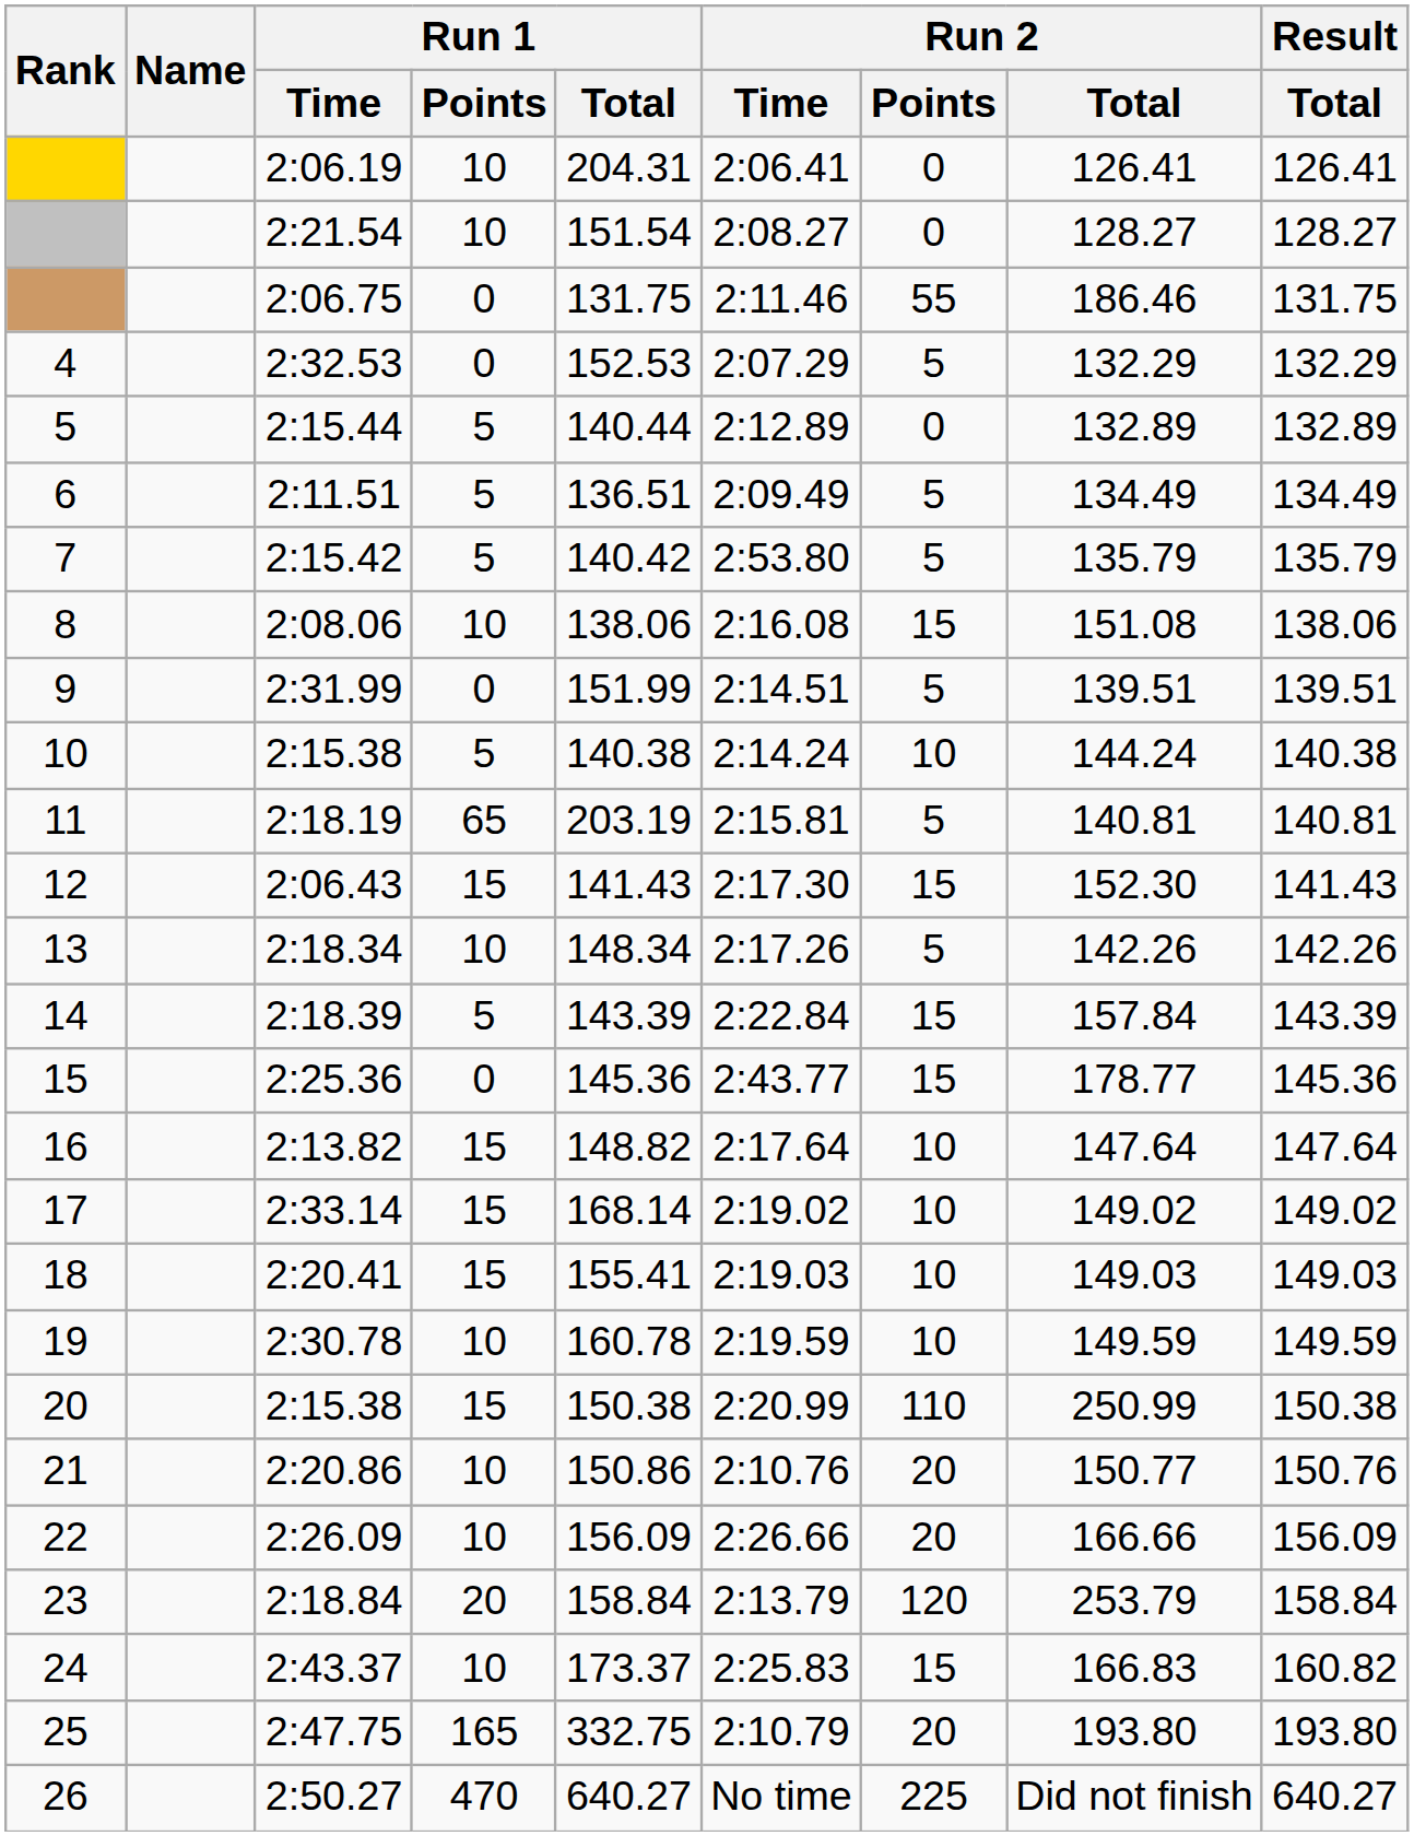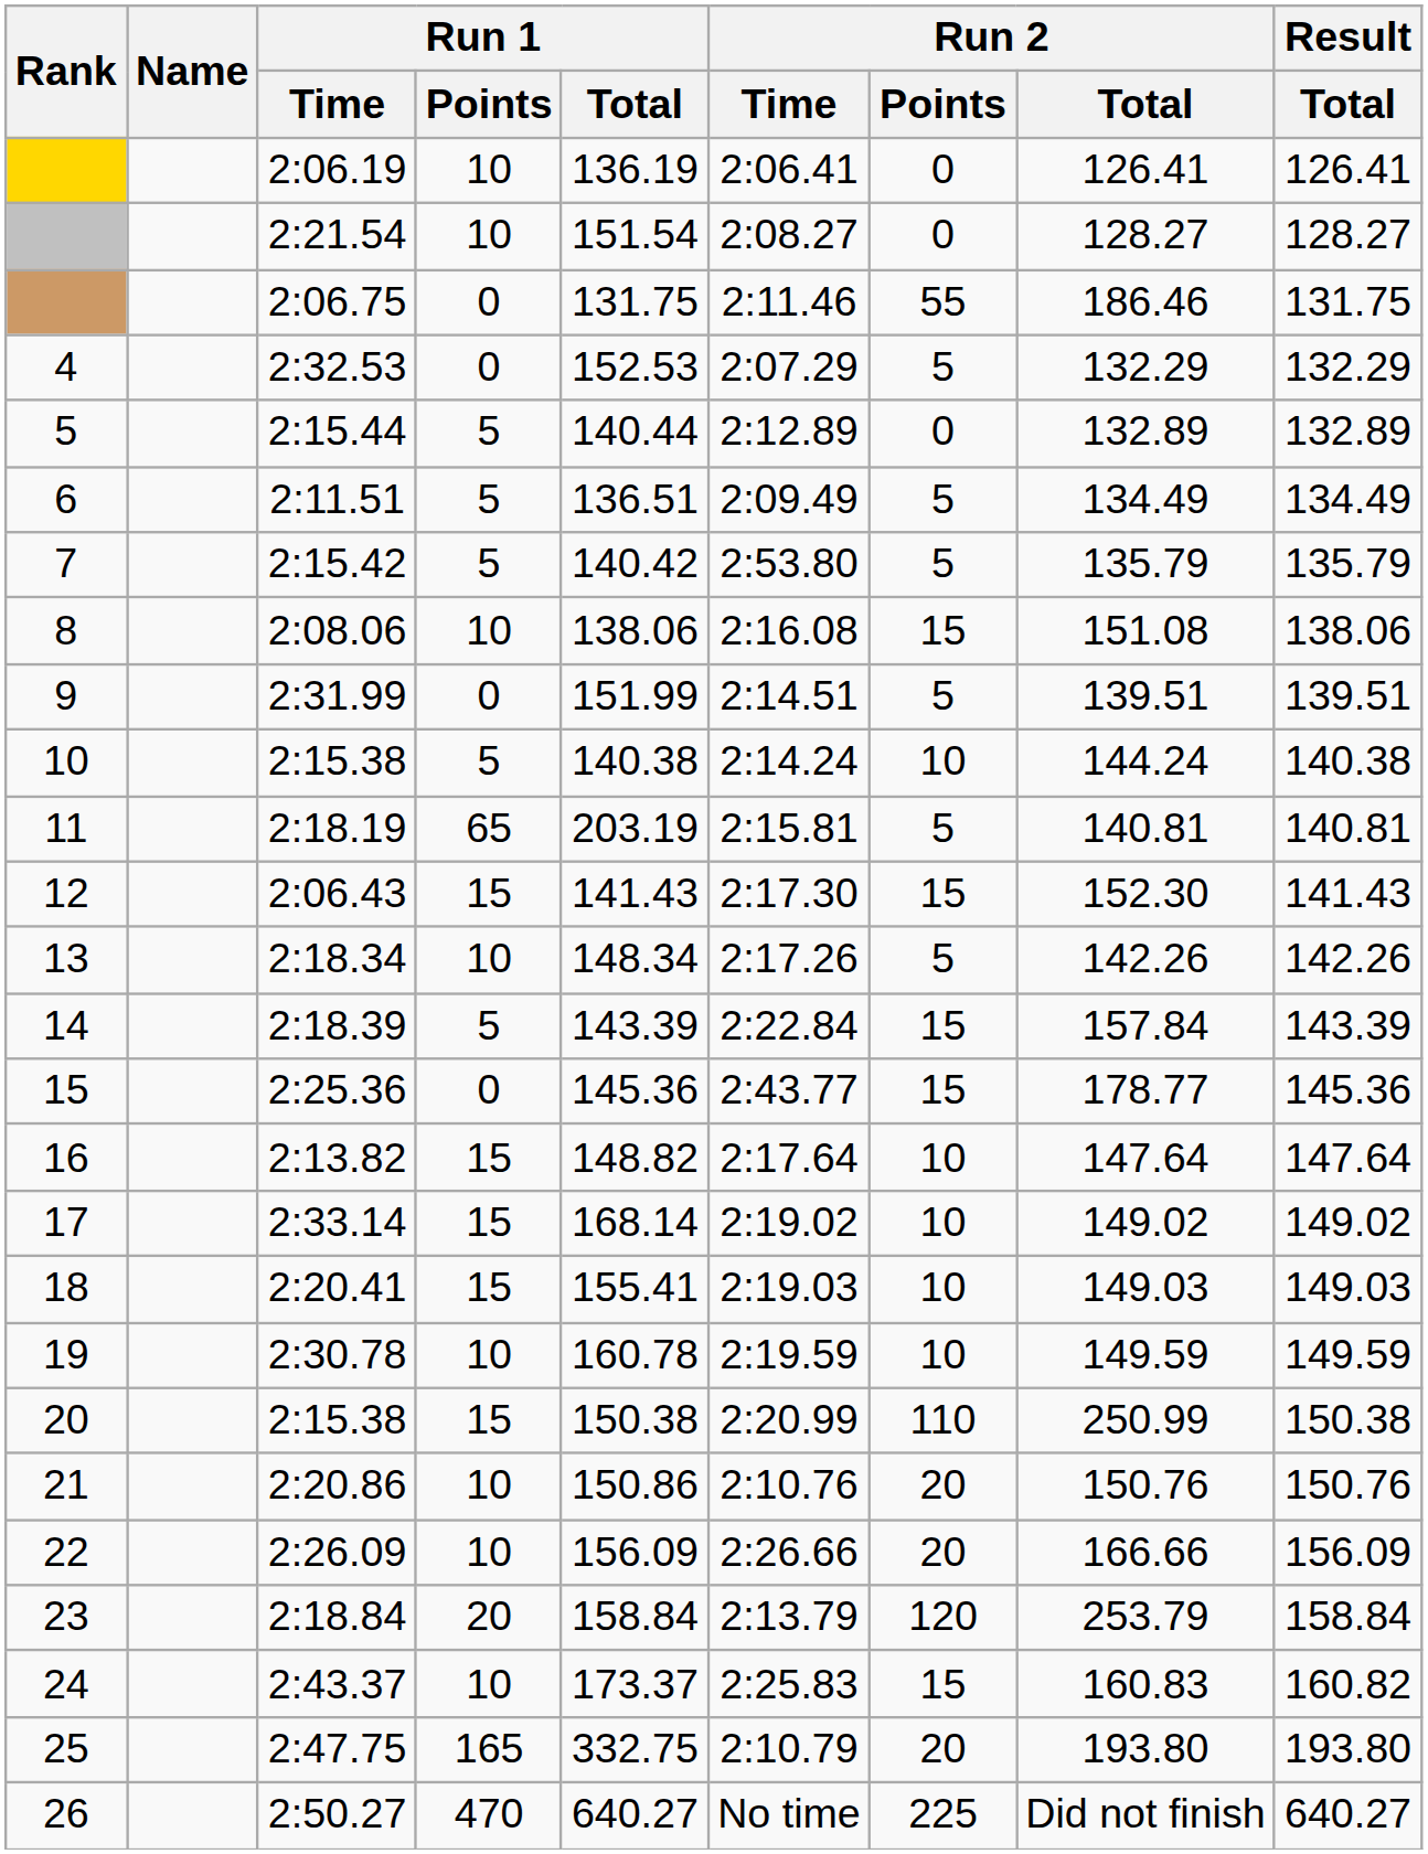 <table class="wikitable" style="text-align:center">
 <tr>
 <th rowspan=2>Rank</th>
 <th rowspan=2>Name</th>
 <th colspan=3>Run 1</th>
 <th colspan=3>Run 2</th>
 <th>Result</th>
 </tr>
 <tr>
 <th>Time</th>
 <th>Points</th>
 <th>Total</th>
 <th>Time</th>
 <th>Points</th>
 <th>Total</th>
 <th>Total</th>
 </tr>
 <tr>
 <td bgcolor=gold></td>
 <td align=left></td>
 <td>2:06.19</td>
 <td>10</td>
-<td>204.31</td>
+<td>136.19</td>
 <td>2:06.41</td>
 <td>0</td>
 <td>126.41</td>
 <td>126.41</td>
 </tr>
 <tr>
 <td bgcolor=silver></td>
 <td align=left></td>
 <td>2:21.54</td>
 <td>10</td>
 <td>151.54</td>
 <td>2:08.27</td>
 <td>0</td>
 <td>128.27</td>
 <td>128.27</td>
 </tr>
 <tr>
 <td bgcolor=cc9966></td>
 <td align=left></td>
 <td>2:06.75</td>
 <td>0</td>
 <td>131.75</td>
 <td>2:11.46</td>
 <td>55</td>
 <td>186.46</td>
 <td>131.75</td>
 </tr>
 <tr>
 <td>4</td>
 <td align=left></td>
 <td>2:32.53</td>
 <td>0</td>
 <td>152.53</td>
 <td>2:07.29</td>
 <td>5</td>
 <td>132.29</td>
 <td>132.29</td>
 </tr>
 <tr>
 <td>5</td>
 <td align=left></td>
 <td>2:15.44</td>
 <td>5</td>
 <td>140.44</td>
 <td>2:12.89</td>
 <td>0</td>
 <td>132.89</td>
 <td>132.89</td>
 </tr>
 <tr>
 <td>6</td>
 <td align=left></td>
 <td>2:11.51</td>
 <td>5</td>
 <td>136.51</td>
 <td>2:09.49</td>
 <td>5</td>
 <td>134.49</td>
 <td>134.49</td>
 </tr>
 <tr>
 <td>7</td>
 <td align=left></td>
 <td>2:15.42</td>
 <td>5</td>
 <td>140.42</td>
 <td>2:53.80</td>
 <td>5</td>
 <td>135.79</td>
 <td>135.79</td>
 </tr>
 <tr>
 <td>8</td>
 <td align=left></td>
 <td>2:08.06</td>
 <td>10</td>
 <td>138.06</td>
 <td>2:16.08</td>
 <td>15</td>
 <td>151.08</td>
 <td>138.06</td>
 </tr>
 <tr>
 <td>9</td>
 <td align=left></td>
 <td>2:31.99</td>
 <td>0</td>
 <td>151.99</td>
 <td>2:14.51</td>
 <td>5</td>
 <td>139.51</td>
 <td>139.51</td>
 </tr>
 <tr>
 <td>10</td>
 <td align=left></td>
 <td>2:15.38</td>
 <td>5</td>
 <td>140.38</td>
 <td>2:14.24</td>
 <td>10</td>
 <td>144.24</td>
 <td>140.38</td>
 </tr>
 <tr>
 <td>11</td>
 <td align=left></td>
 <td>2:18.19</td>
 <td>65</td>
 <td>203.19</td>
 <td>2:15.81</td>
 <td>5</td>
 <td>140.81</td>
 <td>140.81</td>
 </tr>
 <tr>
 <td>12</td>
 <td align=left></td>
 <td>2:06.43</td>
 <td>15</td>
 <td>141.43</td>
 <td>2:17.30</td>
 <td>15</td>
 <td>152.30</td>
 <td>141.43</td>
 </tr>
 <tr>
 <td>13</td>
 <td align=left></td>
 <td>2:18.34</td>
 <td>10</td>
 <td>148.34</td>
 <td>2:17.26</td>
 <td>5</td>
 <td>142.26</td>
 <td>142.26</td>
 </tr>
 <tr>
 <td>14</td>
 <td align=left></td>
 <td>2:18.39</td>
 <td>5</td>
 <td>143.39</td>
 <td>2:22.84</td>
 <td>15</td>
 <td>157.84</td>
 <td>143.39</td>
 </tr>
 <tr>
 <td>15</td>
 <td align=left></td>
 <td>2:25.36</td>
 <td>0</td>
 <td>145.36</td>
 <td>2:43.77</td>
 <td>15</td>
 <td>178.77</td>
 <td>145.36</td>
 </tr>
 <tr>
 <td>16</td>
 <td align=left></td>
 <td>2:13.82</td>
 <td>15</td>
 <td>148.82</td>
 <td>2:17.64</td>
 <td>10</td>
 <td>147.64</td>
 <td>147.64</td>
 </tr>
 <tr>
 <td>17</td>
 <td align=left></td>
 <td>2:33.14</td>
 <td>15</td>
 <td>168.14</td>
 <td>2:19.02</td>
 <td>10</td>
 <td>149.02</td>
 <td>149.02</td>
 </tr>
 <tr>
 <td>18</td>
 <td align=left></td>
 <td>2:20.41</td>
 <td>15</td>
 <td>155.41</td>
 <td>2:19.03</td>
 <td>10</td>
 <td>149.03</td>
 <td>149.03</td>
 </tr>
 <tr>
 <td>19</td>
 <td align=left></td>
 <td>2:30.78</td>
 <td>10</td>
 <td>160.78</td>
 <td>2:19.59</td>
 <td>10</td>
 <td>149.59</td>
 <td>149.59</td>
 </tr>
 <tr>
 <td>20</td>
 <td align=left></td>
 <td>2:15.38</td>
 <td>15</td>
 <td>150.38</td>
 <td>2:20.99</td>
 <td>110</td>
 <td>250.99</td>
 <td>150.38</td>
 </tr>
 <tr>
 <td>21</td>
 <td align=left></td>
 <td>2:20.86</td>
 <td>10</td>
 <td>150.86</td>
 <td>2:10.76</td>
 <td>20</td>
-<td>150.77</td>
+<td>150.76</td>
 <td>150.76</td>
 </tr>
 <tr>
 <td>22</td>
 <td align=left></td>
 <td>2:26.09</td>
 <td>10</td>
 <td>156.09</td>
 <td>2:26.66</td>
 <td>20</td>
 <td>166.66</td>
 <td>156.09</td>
 </tr>
 <tr>
 <td>23</td>
 <td align=left></td>
 <td>2:18.84</td>
 <td>20</td>
 <td>158.84</td>
 <td>2:13.79</td>
 <td>120</td>
 <td>253.79</td>
 <td>158.84</td>
 </tr>
 <tr>
 <td>24</td>
 <td align=left></td>
 <td>2:43.37</td>
 <td>10</td>
 <td>173.37</td>
 <td>2:25.83</td>
 <td>15</td>
-<td>166.83</td>
+<td>160.83</td>
 <td>160.82</td>
 </tr>
 <tr>
 <td>25</td>
 <td align=left></td>
 <td>2:47.75</td>
 <td>165</td>
 <td>332.75</td>
 <td>2:10.79</td>
 <td>20</td>
 <td>193.80</td>
 <td>193.80</td>
 </tr>
 <tr>
 <td>26</td>
 <td align=left></td>
 <td>2:50.27</td>
 <td>470</td>
 <td>640.27</td>
 <td>No time</td>
 <td>225</td>
 <td>Did not finish</td>
 <td>640.27</td>
 </tr>
 </table>
